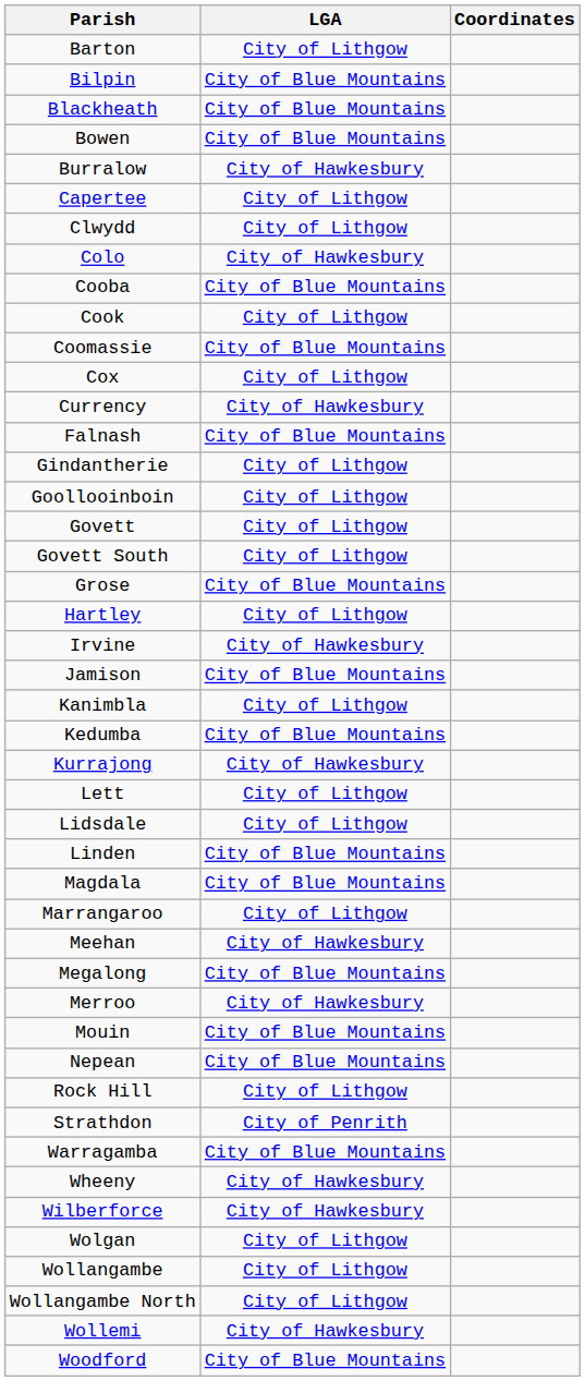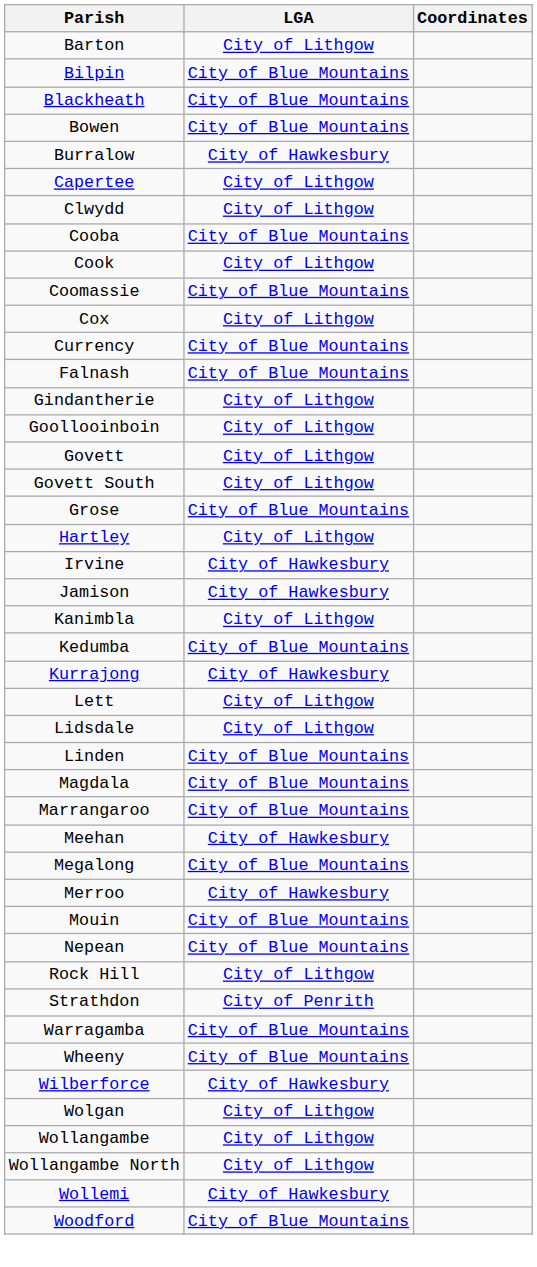 <table class="wikitable" style="text-align:center">
 <tr>
 <th>Parish</th>
 <th>LGA</th>
 <th>Coordinates</th>
 </tr>
 <tr>
 <td>Barton</td>
 <td><a href='#'>City of Lithgow</a></td>
 <td></td>
 </tr>
 <tr>
 <td><a href='#'>Bilpin</a></td>
 <td><a href='#'>City of Blue Mountains</a></td>
 <td></td>
 </tr>
 <tr>
 <td><a href='#'>Blackheath</a></td>
 <td><a href='#'>City of Blue Mountains</a></td>
 <td></td>
 </tr>
 <tr>
 <td>Bowen</td>
 <td><a href='#'>City of Blue Mountains</a></td>
 <td></td>
 </tr>
 <tr>
 <td>Burralow</td>
 <td><a href='#'>City of Hawkesbury</a></td>
 <td></td>
 </tr>
 <tr>
 <td><a href='#'>Capertee</a></td>
 <td><a href='#'>City of Lithgow</a></td>
 <td></td>
 </tr>
 <tr>
 <td>Clwydd</td>
 <td><a href='#'>City of Lithgow</a></td>
 <td></td>
 </tr>
 <tr>
-<td><a href='#'>Colo</a></td>
-<td><a href='#'>City of Hawkesbury</a></td>
-<td></td>
-</tr>
-<tr>
 <td>Cooba</td>
 <td><a href='#'>City of Blue Mountains</a></td>
 <td></td>
 </tr>
 <tr>
 <td>Cook</td>
 <td><a href='#'>City of Lithgow</a></td>
 <td></td>
 </tr>
 <tr>
 <td>Coomassie</td>
 <td><a href='#'>City of Blue Mountains</a></td>
 <td></td>
 </tr>
 <tr>
 <td>Cox</td>
 <td><a href='#'>City of Lithgow</a></td>
 <td></td>
 </tr>
 <tr>
 <td>Currency</td>
-<td><a href='#'>City of Hawkesbury</a></td>
+<td><a href='#'>City of Blue Mountains</a></td>
 <td></td>
 </tr>
 <tr>
 <td>Falnash</td>
 <td><a href='#'>City of Blue Mountains</a></td>
 <td></td>
 </tr>
 <tr>
 <td>Gindantherie</td>
 <td><a href='#'>City of Lithgow</a></td>
 <td></td>
 </tr>
 <tr>
 <td>Goollooinboin</td>
 <td><a href='#'>City of Lithgow</a></td>
 <td></td>
 </tr>
 <tr>
 <td>Govett</td>
 <td><a href='#'>City of Lithgow</a></td>
 <td></td>
 </tr>
 <tr>
 <td>Govett South</td>
 <td><a href='#'>City of Lithgow</a></td>
 <td></td>
 </tr>
 <tr>
 <td>Grose</td>
 <td><a href='#'>City of Blue Mountains</a></td>
 <td></td>
 </tr>
 <tr>
 <td><a href='#'>Hartley</a></td>
 <td><a href='#'>City of Lithgow</a></td>
 <td></td>
 </tr>
 <tr>
 <td>Irvine</td>
 <td><a href='#'>City of Hawkesbury</a></td>
 <td></td>
 </tr>
 <tr>
 <td>Jamison</td>
-<td><a href='#'>City of Blue Mountains</a></td>
+<td><a href='#'>City of Hawkesbury</a></td>
 <td></td>
 </tr>
 <tr>
 <td>Kanimbla</td>
 <td><a href='#'>City of Lithgow</a></td>
 <td></td>
 </tr>
 <tr>
 <td>Kedumba</td>
 <td><a href='#'>City of Blue Mountains</a></td>
 <td></td>
 </tr>
 <tr>
 <td><a href='#'>Kurrajong</a></td>
 <td><a href='#'>City of Hawkesbury</a></td>
 <td></td>
 </tr>
 <tr>
 <td>Lett</td>
 <td><a href='#'>City of Lithgow</a></td>
 <td></td>
 </tr>
 <tr>
 <td>Lidsdale</td>
 <td><a href='#'>City of Lithgow</a></td>
 <td></td>
 </tr>
 <tr>
 <td>Linden</td>
 <td><a href='#'>City of Blue Mountains</a></td>
 <td></td>
 </tr>
 <tr>
 <td>Magdala</td>
 <td><a href='#'>City of Blue Mountains</a></td>
 <td></td>
 </tr>
 <tr>
 <td>Marrangaroo</td>
-<td><a href='#'>City of Lithgow</a></td>
+<td><a href='#'>City of Blue Mountains</a></td>
 <td></td>
 </tr>
 <tr>
 <td>Meehan</td>
 <td><a href='#'>City of Hawkesbury</a></td>
 <td></td>
 </tr>
 <tr>
 <td>Megalong</td>
 <td><a href='#'>City of Blue Mountains</a></td>
 <td></td>
 </tr>
 <tr>
 <td>Merroo</td>
 <td><a href='#'>City of Hawkesbury</a></td>
 <td></td>
 </tr>
 <tr>
 <td>Mouin</td>
 <td><a href='#'>City of Blue Mountains</a></td>
 <td></td>
 </tr>
 <tr>
 <td>Nepean</td>
 <td><a href='#'>City of Blue Mountains</a></td>
 <td></td>
 </tr>
 <tr>
 <td>Rock Hill</td>
 <td><a href='#'>City of Lithgow</a></td>
 <td></td>
 </tr>
 <tr>
 <td>Strathdon</td>
 <td><a href='#'>City of Penrith</a></td>
 <td></td>
 </tr>
 <tr>
 <td>Warragamba</td>
 <td><a href='#'>City of Blue Mountains</a></td>
 <td></td>
 </tr>
 <tr>
 <td>Wheeny</td>
-<td><a href='#'>City of Hawkesbury</a></td>
+<td><a href='#'>City of Blue Mountains</a></td>
 <td></td>
 </tr>
 <tr>
 <td><a href='#'>Wilberforce</a></td>
 <td><a href='#'>City of Hawkesbury</a></td>
 <td></td>
 </tr>
 <tr>
 <td>Wolgan</td>
 <td><a href='#'>City of Lithgow</a></td>
 <td></td>
 </tr>
 <tr>
 <td>Wollangambe</td>
 <td><a href='#'>City of Lithgow</a></td>
 <td></td>
 </tr>
 <tr>
 <td>Wollangambe North</td>
 <td><a href='#'>City of Lithgow</a></td>
 <td></td>
 </tr>
 <tr>
 <td><a href='#'>Wollemi</a></td>
 <td><a href='#'>City of Hawkesbury</a></td>
 <td></td>
 </tr>
 <tr>
 <td><a href='#'>Woodford</a></td>
 <td><a href='#'>City of Blue Mountains</a></td>
 <td></td>
 </tr>
 </table>
